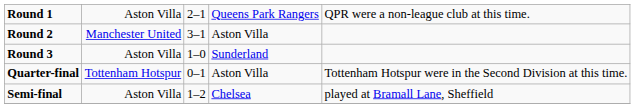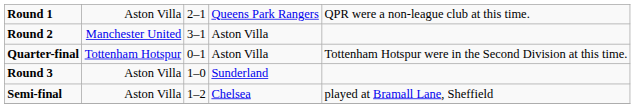 <table class="wikitable">
 <tr>
 <td><strong>Round 1</strong></td>
 <td align=right>Aston Villa</td>
 <td>2–1</td>
 <td><a href='#'>Queens Park Rangers</a></td>
 <td>QPR were a non-league club at this time.</td>
 </tr>
 <tr>
 <td><strong>Round 2</strong></td>
 <td align=right><a href='#'>Manchester United</a></td>
 <td>3–1</td>
 <td>Aston Villa</td>
 <td></td>
 </tr>
 <tr>
+<td><strong>Quarter-final</strong></td>
+<td align=right><a href='#'>Tottenham Hotspur</a></td>
+<td>0–1</td>
+<td>Aston Villa</td>
+<td>Tottenham Hotspur were in the Second Division at this time.</td>
+</tr>
+<tr>
 <td><strong>Round 3</strong></td>
 <td align=right>Aston Villa</td>
 <td>1–0</td>
 <td><a href='#'>Sunderland</a></td>
 <td></td>
-</tr>
-<tr>
-<td><strong>Quarter-final</strong></td>
-<td align=right><a href='#'>Tottenham Hotspur</a></td>
-<td>0–1</td>
-<td>Aston Villa</td>
-<td>Tottenham Hotspur were in the Second Division at this time.</td>
 </tr>
 <tr>
 <td><strong>Semi-final</strong></td>
 <td align=right>Aston Villa</td>
 <td>1–2</td>
 <td><a href='#'>Chelsea</a></td>
 <td>played at <a href='#'>Bramall Lane</a>, Sheffield</td>
 </tr>
 <tr>
 </tr>
 </table>
